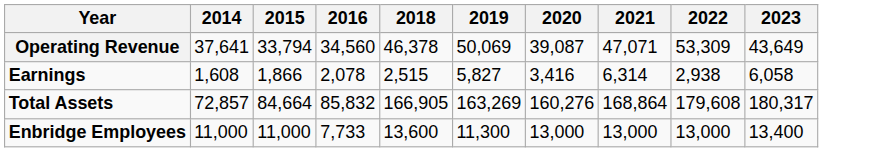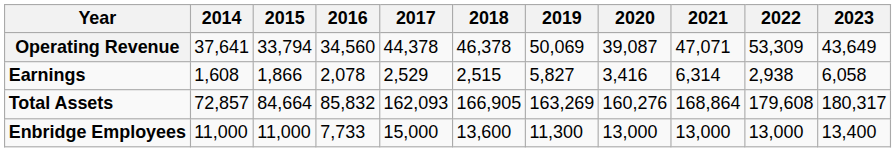 <table class="wikitable">
 <tr>
 <th>Year</th>
 <th>2014</th>
 <th>2015</th>
 <th>2016</th>
+<th>2017</th>
 <th>2018</th>
 <th>2019</th>
 <th>2020</th>
 <th>2021</th>
 <th>2022</th>
 <th>2023</th>
 </tr>
 <tr>
 <th>Operating Revenue</th>
 <td>37,641</td>
 <td>33,794</td>
 <td>34,560</td>
+<td>44,378</td>
 <td>46,378</td>
 <td>50,069</td>
 <td>39,087</td>
 <td>47,071</td>
 <td>53,309</td>
 <td>43,649</td>
 </tr>
 <tr>
 <td><strong>Earnings</strong></td>
 <td>1,608</td>
 <td>1,866</td>
 <td>2,078</td>
+<td>2,529</td>
 <td>2,515</td>
 <td>5,827</td>
 <td>3,416</td>
 <td>6,314</td>
 <td>2,938</td>
 <td>6,058</td>
 </tr>
 <tr>
 <td><strong>Total Assets</strong></td>
 <td>72,857</td>
 <td>84,664</td>
 <td>85,832</td>
+<td>162,093</td>
 <td>166,905</td>
 <td>163,269</td>
 <td>160,276</td>
 <td>168,864</td>
 <td>179,608</td>
 <td>180,317</td>
 </tr>
 <tr>
 <td><strong>Enbridge Employees</strong></td>
 <td>11,000</td>
 <td>11,000</td>
 <td>7,733</td>
+<td>15,000</td>
 <td>13,600</td>
 <td>11,300</td>
 <td>13,000</td>
 <td>13,000</td>
 <td>13,000</td>
 <td>13,400</td>
 </tr>
 </table>
